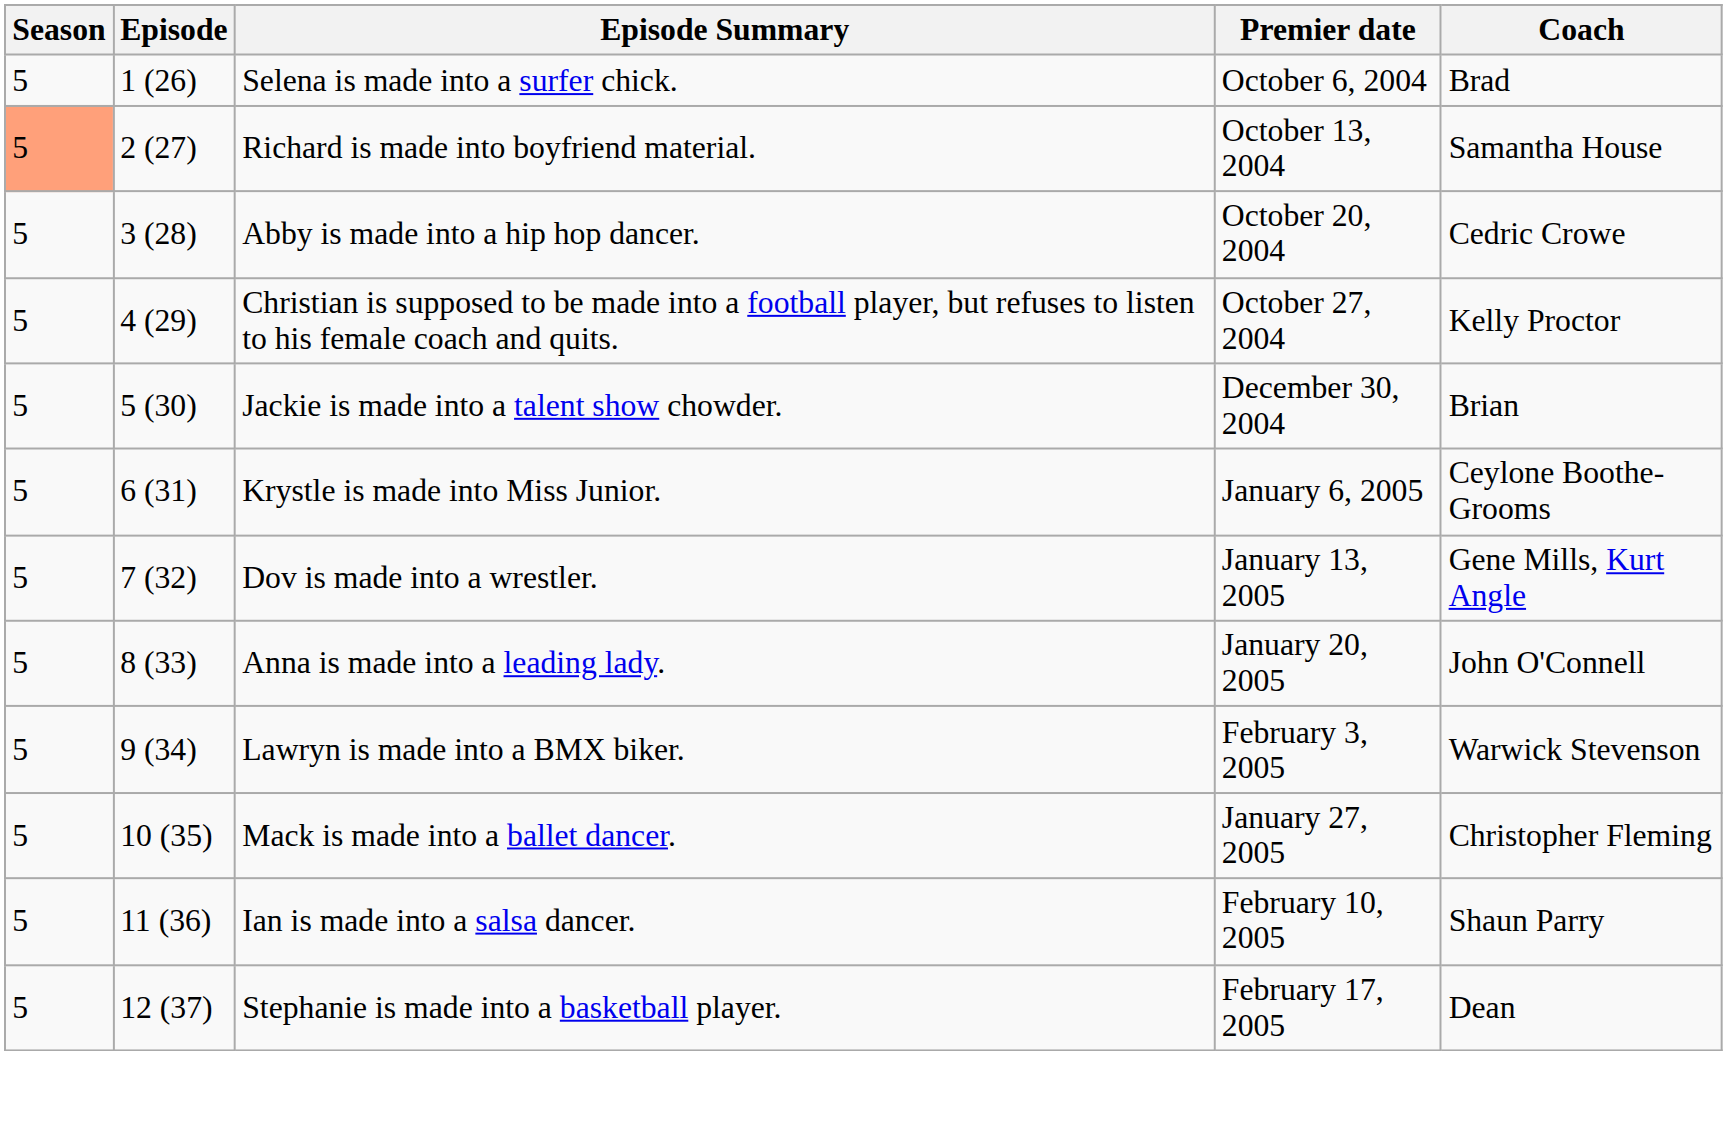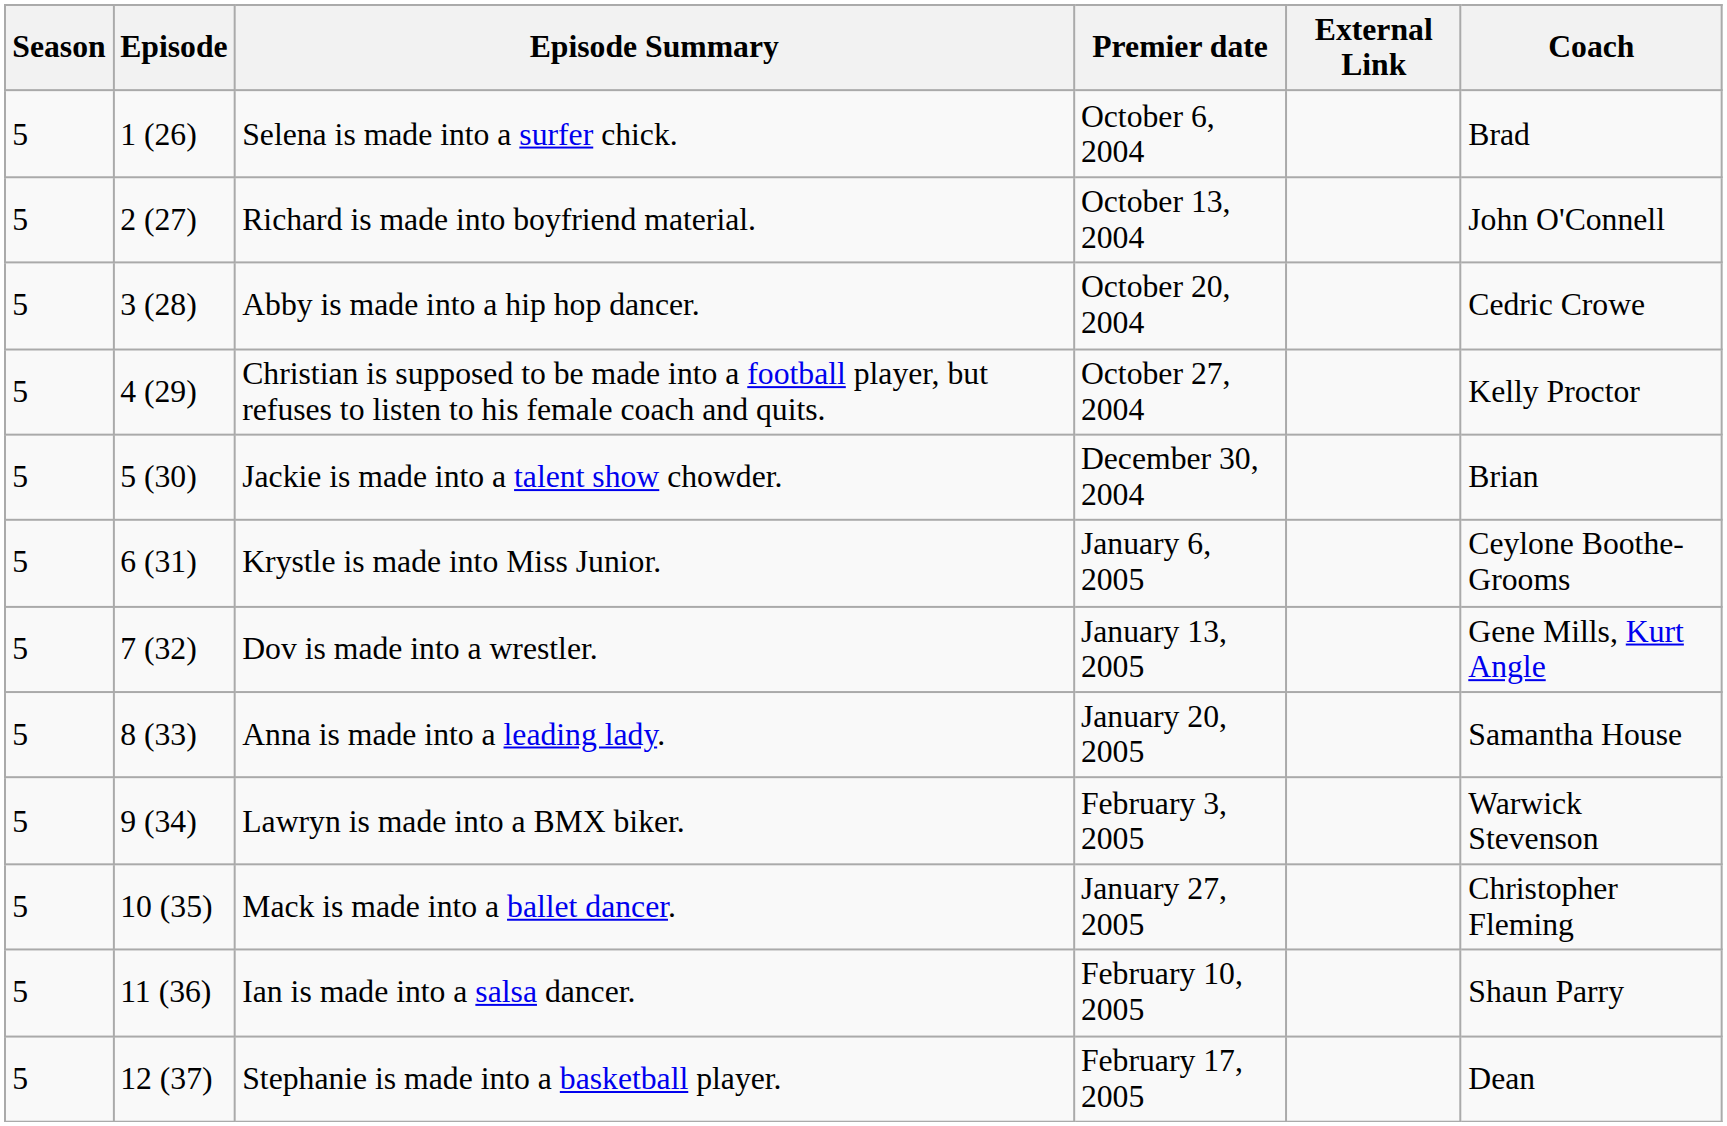 <table class="wikitable">
 <tr>
 <th>Season</th>
 <th>Episode</th>
 <th>Episode Summary</th>
 <th>Premier date</th>
+<th>External Link</th>
 <th>Coach</th>
 </tr>
 <tr>
 <td>5</td>
 <td>1 (26)</td>
 <td>Selena is made into a <a href='#'>surfer</a> chick.</td>
 <td>October 6, 2004</td>
+<td></td>
 <td>Brad</td>
 </tr>
 <tr>
-<td style="background: lightsalmon;">5</td>
+<td>5</td>
 <td>2 (27)</td>
 <td>Richard is made into boyfriend material.</td>
 <td>October 13, 2004</td>
-<td>Samantha House</td>
+<td></td>
+<td>John O'Connell</td>
 </tr>
 <tr>
 <td>5</td>
 <td>3 (28)</td>
 <td>Abby is made into a hip hop dancer.</td>
 <td>October 20, 2004</td>
+<td></td>
 <td>Cedric Crowe</td>
 </tr>
 <tr>
 <td>5</td>
 <td>4 (29)</td>
 <td>Christian is supposed to be made into a <a href='#'>football</a> player, but refuses to listen to his female coach and quits.</td>
 <td>October 27, 2004</td>
+<td></td>
 <td>Kelly Proctor</td>
 </tr>
 <tr>
 <td>5</td>
 <td>5 (30)</td>
 <td>Jackie is made into a <a href='#'>talent show</a> chowder.</td>
 <td>December 30, 2004</td>
+<td></td>
 <td>Brian</td>
 </tr>
 <tr>
 <td>5</td>
 <td>6 (31)</td>
 <td>Krystle is made into Miss Junior.</td>
 <td>January 6, 2005</td>
+<td></td>
 <td>Ceylone Boothe-Grooms</td>
 </tr>
 <tr>
 <td>5</td>
 <td>7 (32)</td>
 <td>Dov is made into a wrestler.</td>
 <td>January 13, 2005</td>
+<td></td>
 <td>Gene Mills, <a href='#'>Kurt Angle</a></td>
 </tr>
 <tr>
 <td>5</td>
 <td>8 (33)</td>
 <td>Anna is made into a <a href='#'>leading lady</a>.</td>
 <td>January 20, 2005</td>
-<td>John O'Connell</td>
+<td></td>
+<td>Samantha House</td>
 </tr>
 <tr>
 <td>5</td>
 <td>9 (34)</td>
 <td>Lawryn is made into a BMX biker.</td>
 <td>February 3, 2005</td>
+<td></td>
 <td>Warwick Stevenson</td>
 </tr>
 <tr>
 <td>5</td>
 <td>10 (35)</td>
 <td>Mack is made into a <a href='#'>ballet dancer</a>.</td>
 <td>January 27, 2005</td>
+<td></td>
 <td>Christopher Fleming</td>
 </tr>
 <tr>
 <td>5</td>
 <td>11 (36)</td>
 <td>Ian is made into a <a href='#'>salsa</a> dancer.</td>
 <td>February 10, 2005</td>
+<td></td>
 <td>Shaun Parry</td>
 </tr>
 <tr>
 <td>5</td>
 <td>12 (37)</td>
 <td>Stephanie is made into a <a href='#'>basketball</a> player.</td>
 <td>February 17, 2005</td>
+<td></td>
 <td>Dean</td>
 </tr>
 </table>
